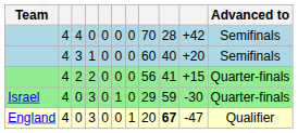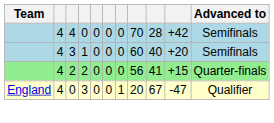 <table class="wikitable" style="text-align:center;">
 <tr>
 <th>Team</th>
 <th></th>
 <th></th>
 <th></th>
 <th></th>
 <th></th>
 <th></th>
 <th></th>
 <th></th>
 <th></th>
 <th>Advanced to</th>
 </tr>
 <tr bgcolor=#ADD8E6>
 <td align=left></td>
 <td>4</td>
 <td>4</td>
 <td>0</td>
 <td>0</td>
 <td>0</td>
 <td>0</td>
 <td>70</td>
 <td>28</td>
 <td>+42</td>
 <td>Semifinals</td>
 </tr>
 <tr bgcolor=#ADD8E6>
 <td align=left></td>
 <td>4</td>
 <td>3</td>
 <td>1</td>
 <td>0</td>
 <td>0</td>
 <td>0</td>
 <td>60</td>
 <td>40</td>
 <td>+20</td>
 <td>Semifinals</td>
 </tr>
 <tr bgcolor=#90EE90>
 <td align=left></td>
 <td>4</td>
 <td>2</td>
 <td>2</td>
 <td>0</td>
 <td>0</td>
 <td>0</td>
 <td>56</td>
 <td>41</td>
 <td>+15</td>
 <td>Quarter-finals</td>
 </tr>
-<tr bgcolor=#90EE90>
-<td align=left> <a href='#'>Israel</a></td>
-<td>4</td>
-<td>0</td>
-<td>3</td>
-<td>0</td>
-<td>1</td>
-<td>0</td>
-<td>29</td>
-<td>59</td>
-<td>-30</td>
-<td>Quarter-finals</td>
-</tr>
 <tr bgcolor=#ffc>
 <td align=left> <a href='#'>England</a></td>
 <td>4</td>
 <td>0</td>
 <td>3</td>
 <td>0</td>
 <td>0</td>
 <td>1</td>
 <td>20</td>
-<td><strong>67</strong></td>
+<td>67</td>
 <td>-47</td>
 <td>Qualifier</td>
 </tr>
 </table>
